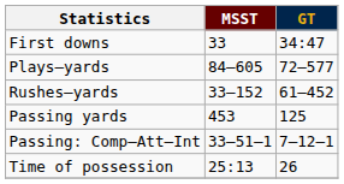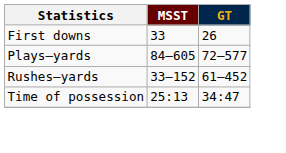 <table class="wikitable">
 <tr>
 <th>Statistics</th>
 <th style="background:#660000; color:#ffffff">MSST</th>
 <th style="background:#00254c; color:#eeb211">GT</th>
 </tr>
 <tr>
 <td>First downs</td>
 <td>33</td>
-<td>34:47</td>
+<td>26</td>
 </tr>
 <tr>
 <td>Plays–yards</td>
 <td>84–605</td>
 <td>72–577</td>
 </tr>
 <tr>
 <td>Rushes–yards</td>
 <td>33–152</td>
 <td>61–452</td>
 </tr>
 <tr>
-<td>Passing yards</td>
-<td>453</td>
-<td>125</td>
-</tr>
-<tr>
-<td>Passing: Comp–Att–Int</td>
-<td>33–51–1</td>
-<td>7–12–1</td>
-</tr>
-<tr>
 <td>Time of possession</td>
 <td>25:13</td>
-<td>26</td>
+<td>34:47</td>
 </tr>
 <tr>
 </tr>
 </table>
